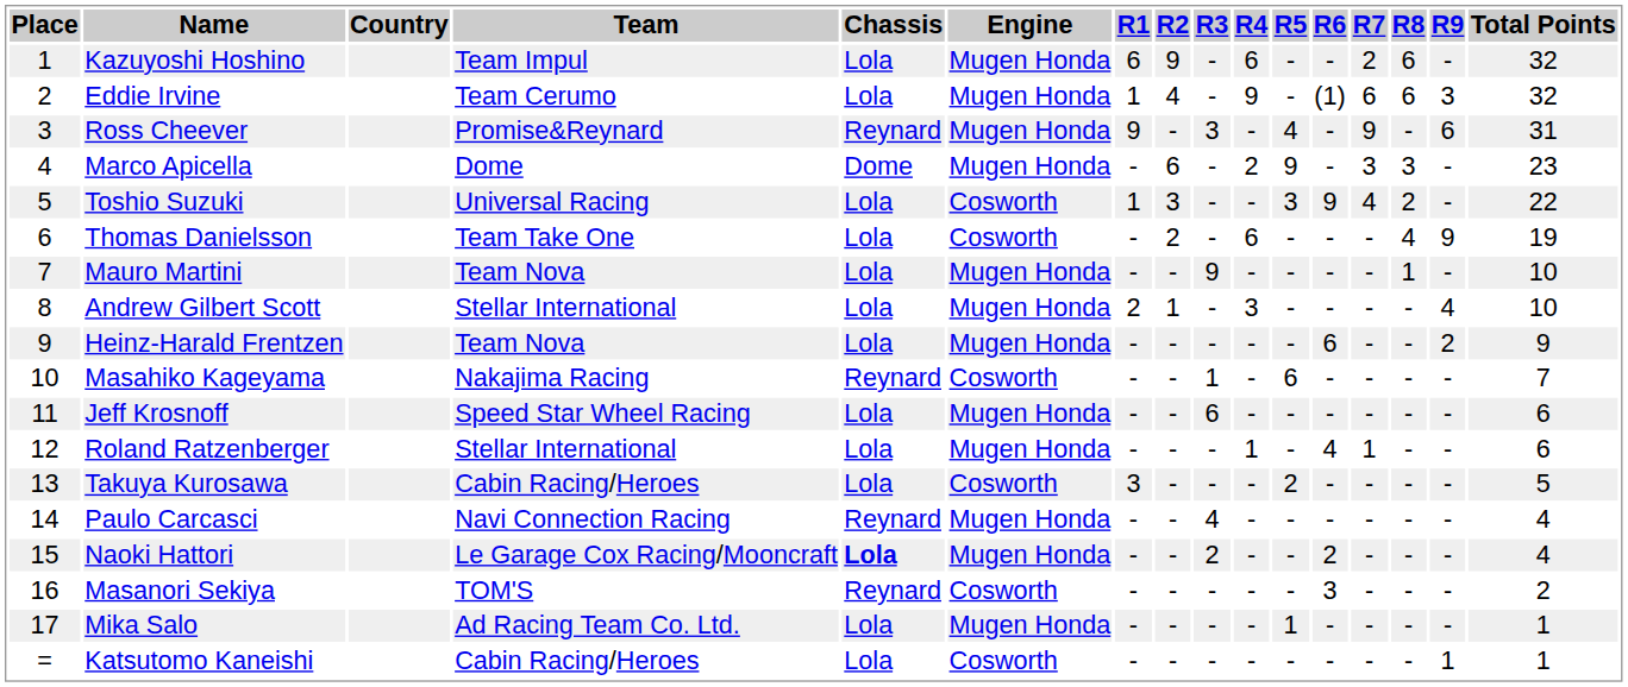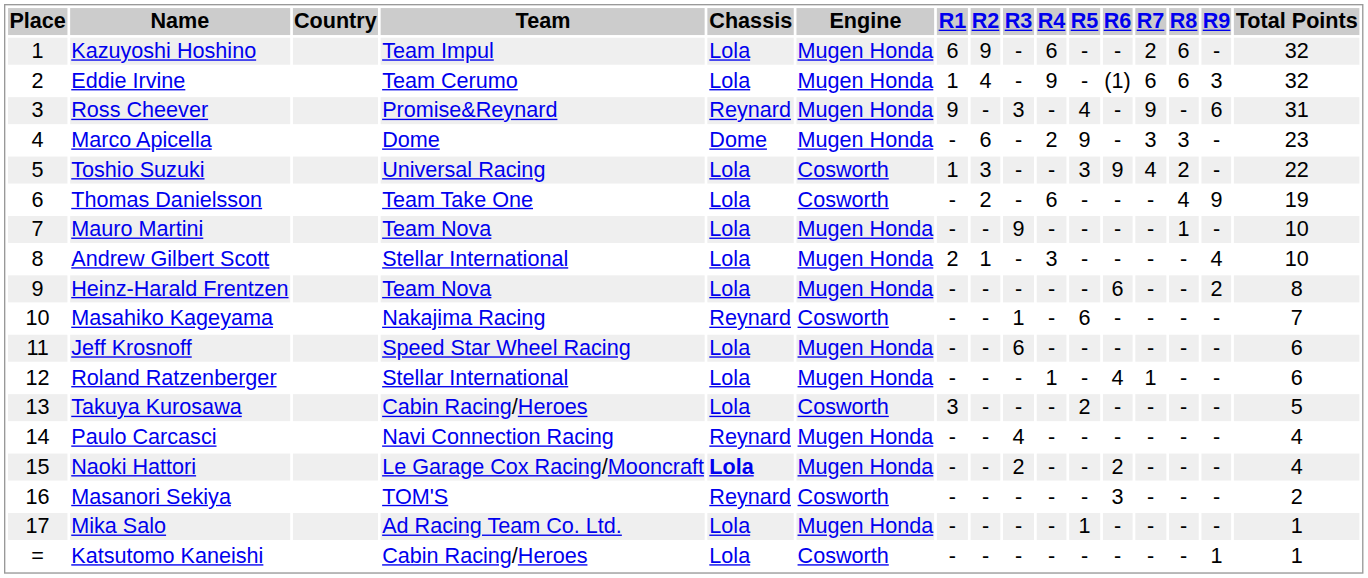 <table border="0" style="border: 1px solid #999; background-color:#FFFFFF; text-align:center">
 <tr align="center" style="background:#CCCCCC;">
 <th>Place</th>
 <th>Name</th>
 <th>Country</th>
 <th>Team</th>
 <th>Chassis</th>
 <th>Engine</th>
 <th><a href='#'> R1</a></th>
 <th><a href='#'> R2</a></th>
 <th><a href='#'> R3</a></th>
 <th><a href='#'> R4</a></th>
 <th><a href='#'> R5</a></th>
 <th><a href='#'> R6</a></th>
 <th><a href='#'> R7</a></th>
 <th><a href='#'> R8</a></th>
 <th><a href='#'> R9</a></th>
 <th>Total Points</th>
 </tr>
 <tr style="background:#EFEFEF;">
 <td>1</td>
 <td align="left"><a href='#'>Kazuyoshi Hoshino</a></td>
 <td align="left"></td>
 <td align="left"><a href='#'>Team Impul</a></td>
 <td align="left"><a href='#'>Lola</a></td>
 <td align="left"><a href='#'>Mugen Honda</a></td>
 <td>6</td>
 <td>9</td>
 <td>-</td>
 <td>6</td>
 <td>-</td>
 <td>-</td>
 <td>2</td>
 <td>6</td>
 <td>-</td>
 <td>32</td>
 </tr>
 <tr>
 <td>2</td>
 <td align="left"><a href='#'>Eddie Irvine</a></td>
 <td align="left"></td>
 <td align="left"><a href='#'>Team Cerumo</a></td>
 <td align="left"><a href='#'>Lola</a></td>
 <td align="left"><a href='#'>Mugen Honda</a></td>
 <td>1</td>
 <td>4</td>
 <td>-</td>
 <td>9</td>
 <td>-</td>
 <td>(1)</td>
 <td>6</td>
 <td>6</td>
 <td>3</td>
 <td>32</td>
 </tr>
 <tr style="background:#EFEFEF;">
 <td>3</td>
 <td align="left"><a href='#'>Ross Cheever</a></td>
 <td align="left"></td>
 <td align="left"><a href='#'>Promise&Reynard</a></td>
 <td align="left"><a href='#'>Reynard</a></td>
 <td align="left"><a href='#'>Mugen Honda</a></td>
 <td>9</td>
 <td>-</td>
 <td>3</td>
 <td>-</td>
 <td>4</td>
 <td>-</td>
 <td>9</td>
 <td>-</td>
 <td>6</td>
 <td>31</td>
 </tr>
 <tr>
 <td>4</td>
 <td align="left"><a href='#'>Marco Apicella</a></td>
 <td align="left"></td>
 <td align="left"><a href='#'>Dome</a></td>
 <td align="left"><a href='#'>Dome</a></td>
 <td align="left"><a href='#'>Mugen Honda</a></td>
 <td>-</td>
 <td>6</td>
 <td>-</td>
 <td>2</td>
 <td>9</td>
 <td>-</td>
 <td>3</td>
 <td>3</td>
 <td>-</td>
 <td>23</td>
 </tr>
 <tr style="background:#EFEFEF;">
 <td>5</td>
 <td align="left"><a href='#'>Toshio Suzuki</a></td>
 <td align="left"></td>
 <td align="left"><a href='#'>Universal Racing</a></td>
 <td align="left"><a href='#'>Lola</a></td>
 <td align="left"><a href='#'>Cosworth</a></td>
 <td>1</td>
 <td>3</td>
 <td>-</td>
 <td>-</td>
 <td>3</td>
 <td>9</td>
 <td>4</td>
 <td>2</td>
 <td>-</td>
 <td>22</td>
 </tr>
 <tr>
 <td>6</td>
 <td align="left"><a href='#'>Thomas Danielsson</a></td>
 <td align="left"></td>
 <td align="left"><a href='#'>Team Take One</a></td>
 <td align="left"><a href='#'>Lola</a></td>
 <td align="left"><a href='#'>Cosworth</a></td>
 <td>-</td>
 <td>2</td>
 <td>-</td>
 <td>6</td>
 <td>-</td>
 <td>-</td>
 <td>-</td>
 <td>4</td>
 <td>9</td>
 <td>19</td>
 </tr>
 <tr style="background:#EFEFEF;">
 <td>7</td>
 <td align="left"><a href='#'>Mauro Martini</a></td>
 <td align="left"></td>
 <td align="left"><a href='#'>Team Nova</a></td>
 <td align="left"><a href='#'>Lola</a></td>
 <td align="left"><a href='#'>Mugen Honda</a></td>
 <td>-</td>
 <td>-</td>
 <td>9</td>
 <td>-</td>
 <td>-</td>
 <td>-</td>
 <td>-</td>
 <td>1</td>
 <td>-</td>
 <td>10</td>
 </tr>
 <tr>
 <td>8</td>
 <td align="left"><a href='#'>Andrew Gilbert Scott</a></td>
 <td align="left"></td>
 <td align="left"><a href='#'>Stellar International</a></td>
 <td align="left"><a href='#'>Lola</a></td>
 <td align="left"><a href='#'>Mugen Honda</a></td>
 <td>2</td>
 <td>1</td>
 <td>-</td>
 <td>3</td>
 <td>-</td>
 <td>-</td>
 <td>-</td>
 <td>-</td>
 <td>4</td>
 <td>10</td>
 </tr>
 <tr style="background:#EFEFEF;">
 <td>9</td>
 <td align="left"><a href='#'>Heinz-Harald Frentzen</a></td>
 <td align="left"></td>
 <td align="left"><a href='#'>Team Nova</a></td>
 <td align="left"><a href='#'>Lola</a></td>
 <td align="left"><a href='#'>Mugen Honda</a></td>
 <td>-</td>
 <td>-</td>
 <td>-</td>
 <td>-</td>
 <td>-</td>
 <td>6</td>
 <td>-</td>
 <td>-</td>
 <td>2</td>
-<td>9</td>
+<td>8</td>
 </tr>
 <tr>
 <td>10</td>
 <td align="left"><a href='#'>Masahiko Kageyama</a></td>
 <td align="left"></td>
 <td align="left"><a href='#'>Nakajima Racing</a></td>
 <td align="left"><a href='#'>Reynard</a></td>
 <td align="left"><a href='#'>Cosworth</a></td>
 <td>-</td>
 <td>-</td>
 <td>1</td>
 <td>-</td>
 <td>6</td>
 <td>-</td>
 <td>-</td>
 <td>-</td>
 <td>-</td>
 <td>7</td>
 </tr>
 <tr style="background:#EFEFEF;">
 <td>11</td>
 <td align="left"><a href='#'>Jeff Krosnoff</a></td>
 <td align="left"></td>
 <td align="left"><a href='#'>Speed Star Wheel Racing</a></td>
 <td align="left"><a href='#'>Lola</a></td>
 <td align="left"><a href='#'>Mugen Honda</a></td>
 <td>-</td>
 <td>-</td>
 <td>6</td>
 <td>-</td>
 <td>-</td>
 <td>-</td>
 <td>-</td>
 <td>-</td>
 <td>-</td>
 <td>6</td>
 </tr>
 <tr>
 <td>12</td>
 <td align="left"><a href='#'>Roland Ratzenberger</a></td>
 <td align="left"></td>
 <td align="left"><a href='#'>Stellar International</a></td>
 <td align="left"><a href='#'>Lola</a></td>
 <td align="left"><a href='#'>Mugen Honda</a></td>
 <td>-</td>
 <td>-</td>
 <td>-</td>
 <td>1</td>
 <td>-</td>
 <td>4</td>
 <td>1</td>
 <td>-</td>
 <td>-</td>
 <td>6</td>
 </tr>
 <tr style="background:#EFEFEF;">
 <td>13</td>
 <td align="left"><a href='#'>Takuya Kurosawa</a></td>
 <td align="left"></td>
 <td align="left"><a href='#'>Cabin Racing</a>/<a href='#'>Heroes</a></td>
 <td align="left"><a href='#'>Lola</a></td>
 <td align="left"><a href='#'>Cosworth</a></td>
 <td>3</td>
 <td>-</td>
 <td>-</td>
 <td>-</td>
 <td>2</td>
 <td>-</td>
 <td>-</td>
 <td>-</td>
 <td>-</td>
 <td>5</td>
 </tr>
 <tr>
 <td>14</td>
 <td align="left"><a href='#'>Paulo Carcasci</a></td>
 <td align="left"></td>
 <td align="left"><a href='#'>Navi Connection Racing</a></td>
 <td align="left"><a href='#'>Reynard</a></td>
 <td align="left"><a href='#'>Mugen Honda</a></td>
 <td>-</td>
 <td>-</td>
 <td>4</td>
 <td>-</td>
 <td>-</td>
 <td>-</td>
 <td>-</td>
 <td>-</td>
 <td>-</td>
 <td>4</td>
 </tr>
 <tr style="background:#EFEFEF;">
 <td>15</td>
 <td align="left"><a href='#'>Naoki Hattori</a></td>
 <td align="left"></td>
 <td align="left"><a href='#'>Le Garage Cox Racing</a>/<a href='#'>Mooncraft</a></td>
 <td align="left"><strong><a href='#'>Lola</a></strong></td>
 <td align="left"><a href='#'>Mugen Honda</a></td>
 <td>-</td>
 <td>-</td>
 <td>2</td>
 <td>-</td>
 <td>-</td>
 <td>2</td>
 <td>-</td>
 <td>-</td>
 <td>-</td>
 <td>4</td>
 </tr>
 <tr>
 <td>16</td>
 <td align="left"><a href='#'>Masanori Sekiya</a></td>
 <td align="left"></td>
 <td align="left"><a href='#'>TOM'S</a></td>
 <td align="left"><a href='#'>Reynard</a></td>
 <td align="left"><a href='#'>Cosworth</a></td>
 <td>-</td>
 <td>-</td>
 <td>-</td>
 <td>-</td>
 <td>-</td>
 <td>3</td>
 <td>-</td>
 <td>-</td>
 <td>-</td>
 <td>2</td>
 </tr>
 <tr style="background:#EFEFEF;">
 <td>17</td>
 <td align="left"><a href='#'>Mika Salo</a></td>
 <td align="left"></td>
 <td align="left"><a href='#'>Ad Racing Team Co. Ltd.</a></td>
 <td align="left"><a href='#'>Lola</a></td>
 <td align="left"><a href='#'>Mugen Honda</a></td>
 <td>-</td>
 <td>-</td>
 <td>-</td>
 <td>-</td>
 <td>1</td>
 <td>-</td>
 <td>-</td>
 <td>-</td>
 <td>-</td>
 <td>1</td>
 </tr>
 <tr>
 <td>=</td>
 <td align="left"><a href='#'>Katsutomo Kaneishi</a></td>
 <td align="left"></td>
 <td align="left"><a href='#'>Cabin Racing</a>/<a href='#'>Heroes</a></td>
 <td align="left"><a href='#'>Lola</a></td>
 <td align="left"><a href='#'>Cosworth</a></td>
 <td>-</td>
 <td>-</td>
 <td>-</td>
 <td>-</td>
 <td>-</td>
 <td>-</td>
 <td>-</td>
 <td>-</td>
 <td>1</td>
 <td>1</td>
 </tr>
 </table>
